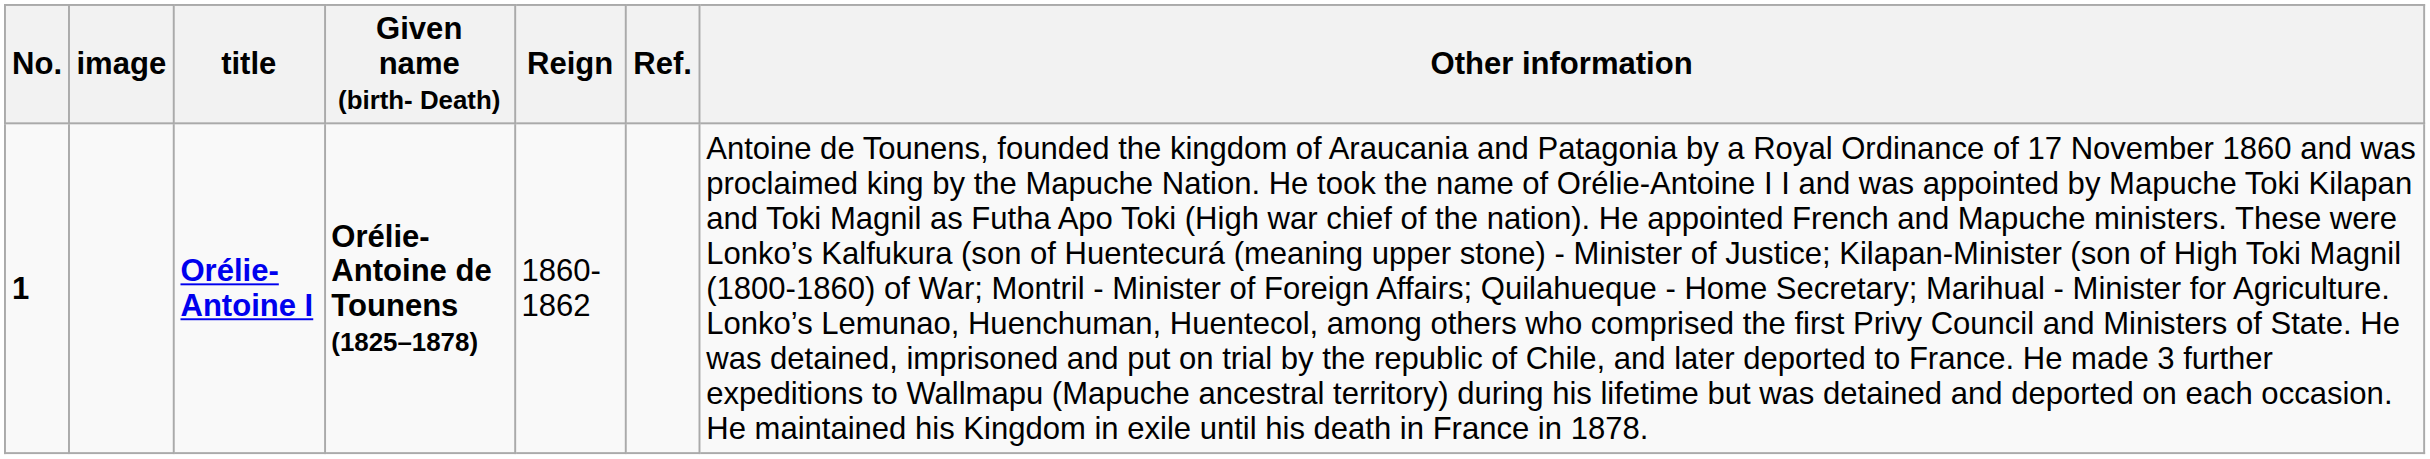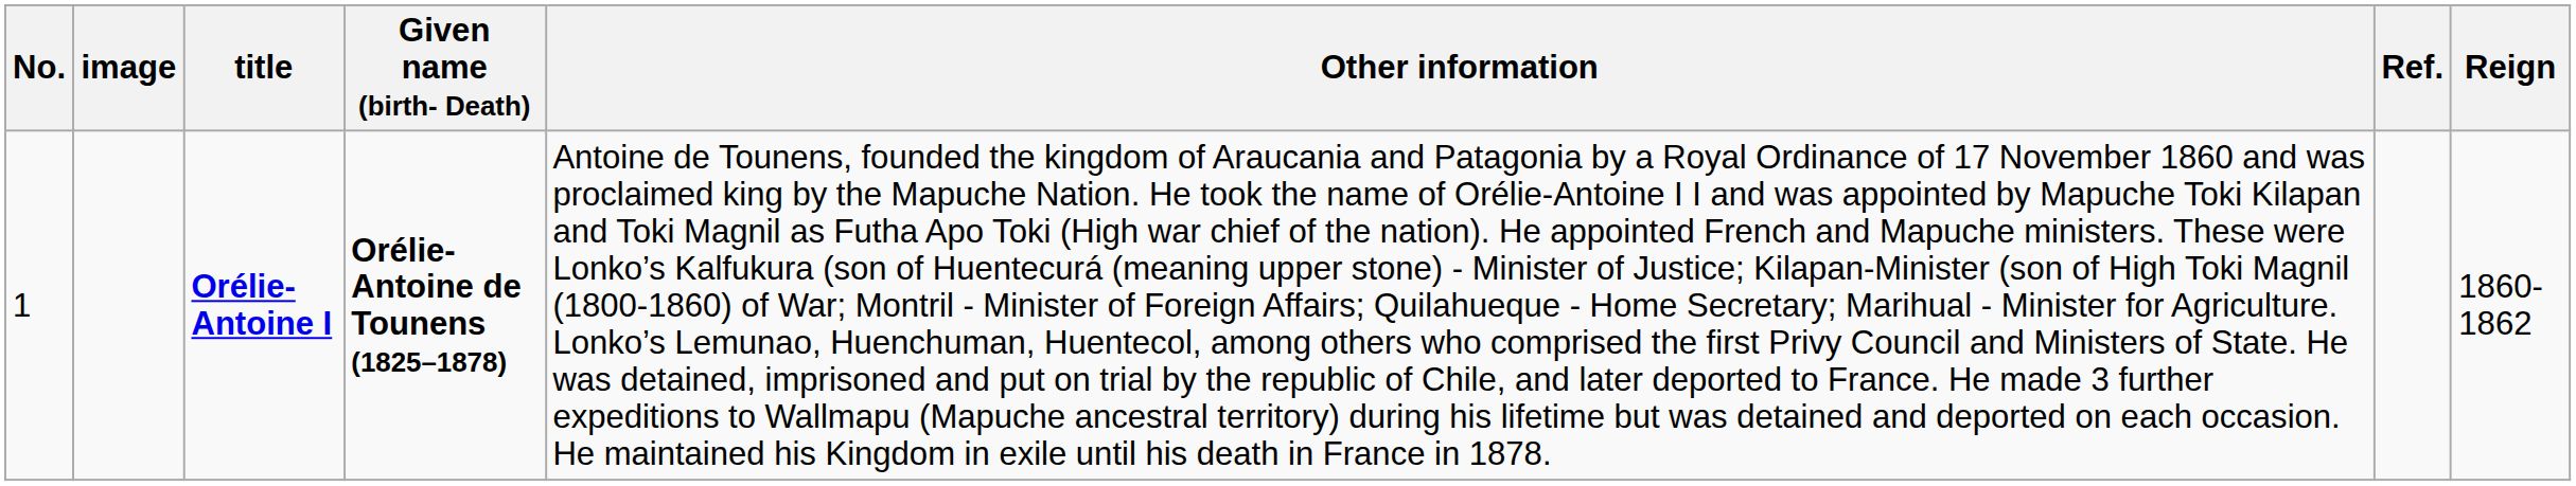 <table class="wikitable">
 <tr>
 <th>No.</th>
 <th>image</th>
 <th>title</th>
 <th>Given name<br><small>(birth- Death)</small></th>
+<th>Other information</th>
+<th>Ref.</th>
 <th>Reign</th>
-<th>Ref.</th>
-<th>Other information</th>
 </tr>
 <tr>
-<td><strong>1</strong></td>
+<td>1</td>
 <td></td>
 <td><strong><a href='#'>Orélie-Antoine I</a></strong></td>
 <td><strong>Orélie-Antoine de Tounens<br><small>(1825–1878)</small></strong></td>
+<td>Antoine de Tounens, founded the kingdom of  Araucania and Patagonia by a Royal Ordinance of 17 November 1860 and was proclaimed king by the Mapuche Nation. He took the name of Orélie-Antoine I <abbr>I</abbr> and was appointed by Mapuche Toki Kilapan and Toki Magnil as Futha Apo Toki (High war chief of the nation). He appointed French and Mapuche ministers. These were Lonko’s Kalfukura (son of Huentecurá (meaning upper stone) - Minister of Justice; Kilapan-Minister (son of High Toki Magnil (1800-1860) of War; Montril - Minister of Foreign Affairs; Quilahueque - Home Secretary; Marihual - Minister for Agriculture.<br>Lonko’s Lemunao, Huenchuman, Huentecol, among others who comprised the first Privy Council and Ministers of State. He was detained, imprisoned and put on trial by the republic of Chile, and later deported to France. He made 3 further expeditions to Wallmapu (Mapuche ancestral territory) during his lifetime but was detained and deported on each occasion. He maintained his Kingdom in exile until his death in France in 1878.</td>
+<td></td>
 <td>1860-1862</td>
-<td></td>
-<td>Antoine de Tounens, founded the kingdom of  Araucania and Patagonia by a Royal Ordinance of 17 November 1860 and was proclaimed king by the Mapuche Nation. He took the name of Orélie-Antoine I <abbr>I</abbr> and was appointed by Mapuche Toki Kilapan and Toki Magnil as Futha Apo Toki (High war chief of the nation). He appointed French and Mapuche ministers. These were Lonko’s Kalfukura (son of Huentecurá (meaning upper stone) - Minister of Justice; Kilapan-Minister (son of High Toki Magnil (1800-1860) of War; Montril - Minister of Foreign Affairs; Quilahueque - Home Secretary; Marihual - Minister for Agriculture.<br>Lonko’s Lemunao, Huenchuman, Huentecol, among others who comprised the first Privy Council and Ministers of State. He was detained, imprisoned and put on trial by the republic of Chile, and later deported to France. He made 3 further expeditions to Wallmapu (Mapuche ancestral territory) during his lifetime but was detained and deported on each occasion. He maintained his Kingdom in exile until his death in France in 1878.</td>
 </tr>
 </table>
